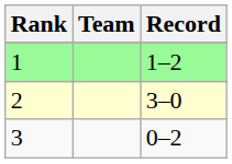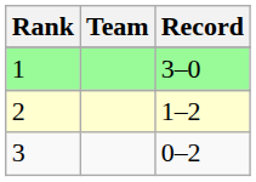 <table class="wikitable">
 <tr>
 <th>Rank</th>
 <th>Team</th>
 <th>Record</th>
 </tr>
 <tr>
 </tr>
 <tr bgcolor="#98fb98">
 <td>1</td>
 <td></td>
-<td>1–2</td>
+<td>3–0</td>
 </tr>
 <tr>
 </tr>
 <tr bgcolor="#ffffd0">
 <td>2</td>
 <td></td>
-<td>3–0</td>
+<td>1–2</td>
 </tr>
 <tr>
 <td>3</td>
 <td></td>
 <td>0–2</td>
 </tr>
 </table>
